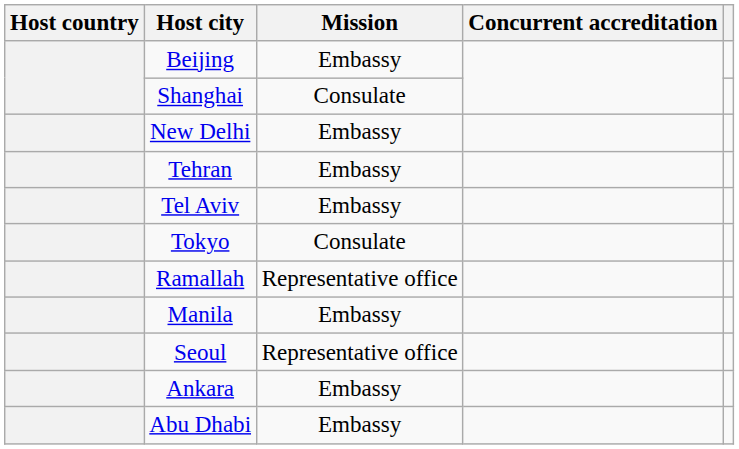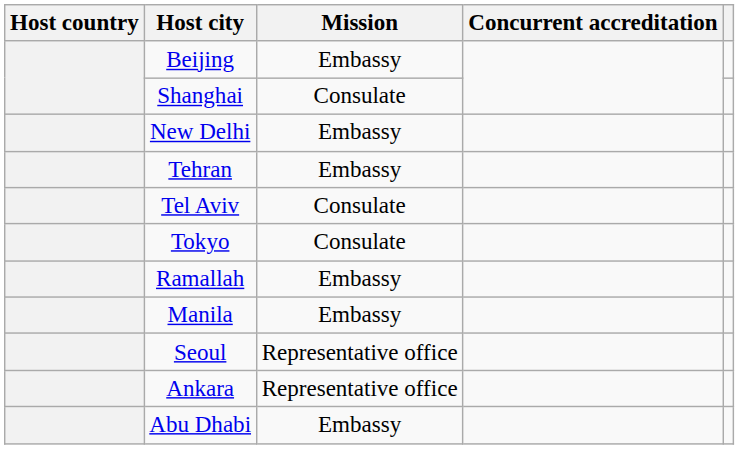 <table class="wikitable plainrowheaders" style="text-align:center;">
 <tr>
 <th scope="col">Host country</th>
 <th scope="col">Host city</th>
 <th scope="col">Mission</th>
 <th scope="col">Concurrent accreditation</th>
 <th scope="col"></th>
 </tr>
 <tr>
 <th scope="row" rowspan="2"></th>
 <td><a href='#'>Beijing</a></td>
 <td>Embassy</td>
 <td rowspan="2"></td>
 <td></td>
 </tr>
 <tr>
 <td><a href='#'>Shanghai</a></td>
 <td>Consulate</td>
 <td></td>
 </tr>
 <tr>
 <th scope="row"></th>
 <td><a href='#'>New Delhi</a></td>
 <td>Embassy</td>
 <td></td>
 <td></td>
 </tr>
 <tr>
 <th scope="row"></th>
 <td><a href='#'>Tehran</a></td>
 <td>Embassy</td>
 <td></td>
 <td></td>
 </tr>
 <tr>
 <th scope="row"></th>
 <td><a href='#'>Tel Aviv</a></td>
-<td>Embassy</td>
+<td>Consulate</td>
 <td></td>
 <td></td>
 </tr>
 <tr>
 <th scope="row"></th>
 <td><a href='#'>Tokyo</a></td>
 <td>Consulate</td>
 <td></td>
 <td></td>
 </tr>
 <tr>
 <th scope="row"></th>
 <td><a href='#'>Ramallah</a></td>
-<td>Representative office</td>
+<td>Embassy</td>
 <td></td>
 <td></td>
 </tr>
 <tr>
 <th scope="row"></th>
 <td><a href='#'>Manila</a></td>
 <td>Embassy</td>
 <td></td>
 <td></td>
 </tr>
 <tr>
 <th scope="row"></th>
 <td><a href='#'>Seoul</a></td>
 <td>Representative office</td>
 <td></td>
 <td></td>
 </tr>
 <tr>
 <th scope="row"></th>
 <td><a href='#'>Ankara</a></td>
-<td>Embassy</td>
+<td>Representative office</td>
 <td></td>
 <td></td>
 </tr>
 <tr>
 <th scope="row"></th>
 <td><a href='#'>Abu Dhabi</a></td>
 <td>Embassy</td>
 <td></td>
 <td></td>
 </tr>
 </table>
